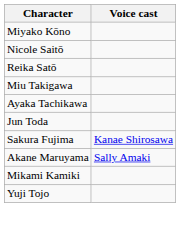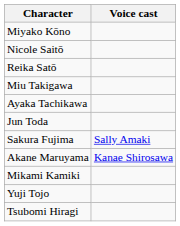 <table class="wikitable sortable">
 <tr>
 <th>Character</th>
 <th>Voice cast</th>
 </tr>
 <tr>
 <td>Miyako Kōno</td>
 <td></td>
 </tr>
 <tr>
 <td>Nicole Saitō</td>
 <td></td>
 </tr>
 <tr>
 <td>Reika Satō</td>
 <td></td>
 </tr>
 <tr>
 <td>Miu Takigawa</td>
 <td></td>
 </tr>
 <tr>
 <td>Ayaka Tachikawa</td>
 <td></td>
 </tr>
 <tr>
 <td>Jun Toda</td>
 <td></td>
 </tr>
 <tr>
 <td>Sakura Fujima</td>
-<td><a href='#'>Kanae Shirosawa</a></td>
+<td><a href='#'>Sally Amaki</a></td>
 </tr>
 <tr>
 <td>Akane Maruyama</td>
-<td><a href='#'>Sally Amaki</a></td>
+<td><a href='#'>Kanae Shirosawa</a></td>
 </tr>
 <tr>
 <td>Mikami Kamiki</td>
 <td></td>
 </tr>
 <tr>
 <td>Yuji Tojo</td>
 <td></td>
 </tr>
+<tr>
+<td>Tsubomi Hiragi</td>
+<td></td>
+</tr>
 </table>
